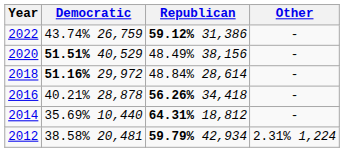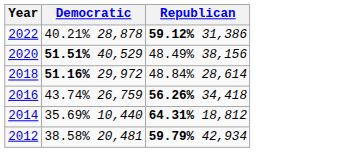 <table class="wikitable" style="float:center; margin:1em; font-size:95%;">
 <tr>
 <th>Year</th>
 <th><a href='#'>Democratic</a></th>
 <th><a href='#'>Republican</a></th>
-<th><a href='#'>Other</a></th>
 </tr>
 <tr>
 <td align="center" ><a href='#'>2022</a></td>
-<td align="center" >43.74% <em>26,759</em></td>
+<td align="center" >40.21% <em>28,878</em></td>
 <td align="center" ><strong>59.12%</strong> <em>31,386</em></td>
-<td align="center" >-</td>
 </tr>
 <tr>
 <td align="center" ><a href='#'>2020</a></td>
 <td align="center" ><strong>51.51%</strong> <em>40,529</em></td>
 <td align="center" >48.49% <em>38,156</em></td>
-<td align="center" >-</td>
 </tr>
 <tr>
 <td align="center" ><a href='#'>2018</a></td>
 <td align="center" ><strong>51.16%</strong> <em>29,972</em></td>
 <td align="center" >48.84% <em>28,614</em></td>
-<td align="center" >-</td>
 </tr>
 <tr>
 <td align="center" ><a href='#'>2016</a></td>
-<td align="center" >40.21% <em>28,878</em></td>
+<td align="center" >43.74% <em>26,759</em></td>
 <td align="center" ><strong>56.26%</strong> <em>34,418</em></td>
-<td align="center" >-</td>
 </tr>
 <tr>
 <td align="center" ><a href='#'>2014</a></td>
 <td align="center" >35.69% <em>10,440</em></td>
 <td align="center" ><strong>64.31%</strong> <em>18,812</em></td>
-<td align="center" >-</td>
 </tr>
 <tr>
 <td align="center" ><a href='#'>2012</a></td>
 <td align="center" >38.58% <em>20,481</em></td>
 <td align="center" ><strong>59.79%</strong> <em>42,934</em></td>
-<td align="center" >2.31% <em>1,224</em></td>
 </tr>
 </table>
